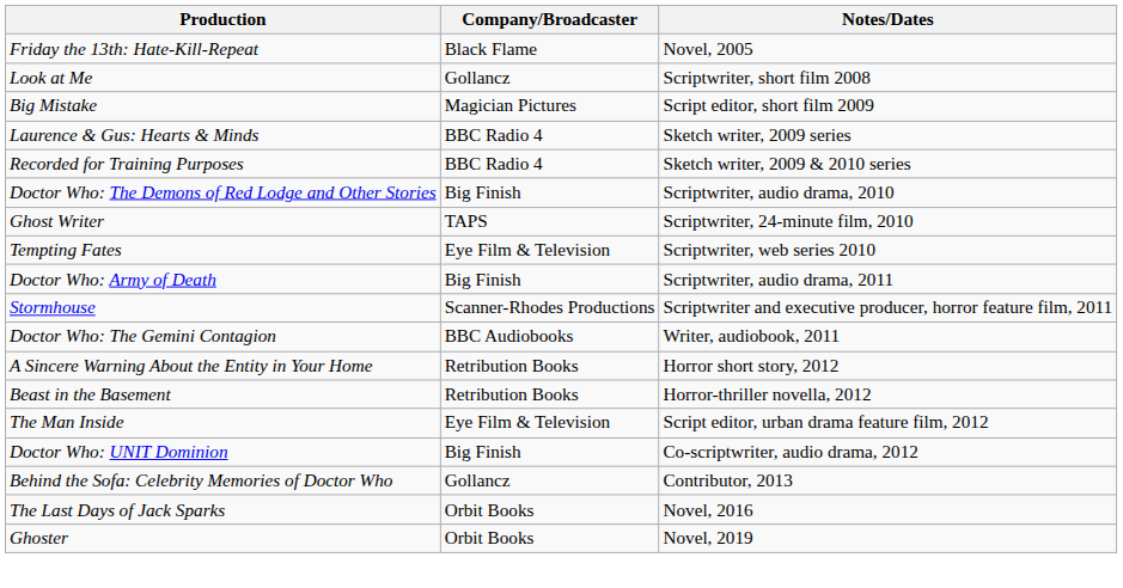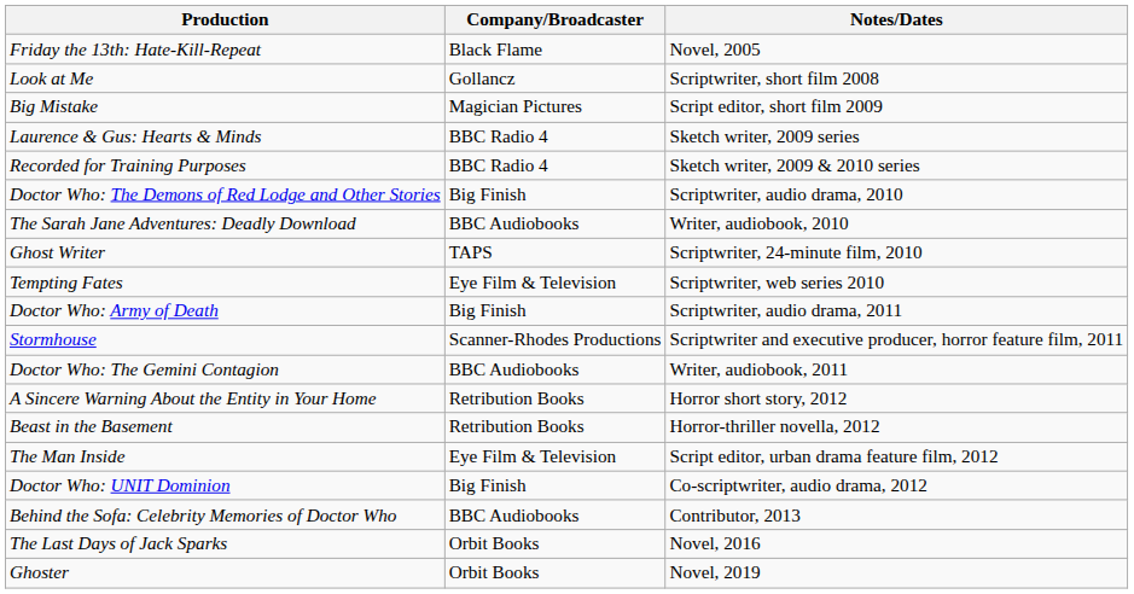 <table class="wikitable">
 <tr>
 <th>Production</th>
 <th>Company/Broadcaster</th>
 <th>Notes/Dates</th>
 </tr>
 <tr>
 <td><em>Friday the 13th: Hate-Kill-Repeat</em></td>
 <td>Black Flame</td>
 <td>Novel, 2005</td>
 </tr>
 <tr>
 <td><em>Look at Me</em></td>
 <td>Gollancz</td>
 <td>Scriptwriter, short film 2008</td>
 </tr>
 <tr>
 <td><em>Big Mistake</em></td>
 <td>Magician Pictures</td>
 <td>Script editor, short film 2009</td>
 </tr>
 <tr>
 <td><em>Laurence & Gus: Hearts & Minds</em></td>
 <td>BBC Radio 4</td>
 <td>Sketch writer, 2009 series</td>
 </tr>
 <tr>
 <td><em>Recorded for Training Purposes</em></td>
 <td>BBC Radio 4</td>
 <td>Sketch writer, 2009 & 2010 series</td>
 </tr>
 <tr>
 <td><em>Doctor Who: <a href='#'>The Demons of Red Lodge and Other Stories</a></em></td>
 <td>Big Finish</td>
 <td>Scriptwriter, audio drama, 2010</td>
+</tr>
+<tr>
+<td><em> The Sarah Jane Adventures: Deadly Download</em></td>
+<td>BBC Audiobooks</td>
+<td>Writer, audiobook, 2010</td>
 </tr>
 <tr>
 <td><em>Ghost Writer</em></td>
 <td>TAPS</td>
 <td>Scriptwriter, 24-minute film, 2010</td>
 </tr>
 <tr>
 <td><em>Tempting Fates</em></td>
 <td>Eye Film & Television</td>
 <td>Scriptwriter, web series 2010</td>
 </tr>
 <tr>
 <td><em>Doctor Who: <a href='#'>Army of Death</a></em></td>
 <td>Big Finish</td>
 <td>Scriptwriter, audio drama, 2011</td>
 </tr>
 <tr>
 <td><em><a href='#'>Stormhouse</a></em></td>
 <td>Scanner-Rhodes Productions</td>
 <td>Scriptwriter and executive producer, horror feature film, 2011</td>
 </tr>
 <tr>
 <td><em>Doctor Who: The Gemini Contagion</em></td>
 <td>BBC Audiobooks</td>
 <td>Writer, audiobook, 2011</td>
 </tr>
 <tr>
 <td><em>A Sincere Warning About the Entity in Your Home</em></td>
 <td>Retribution Books</td>
 <td>Horror short story, 2012</td>
 </tr>
 <tr>
 <td><em>Beast in the Basement</em></td>
 <td>Retribution Books</td>
 <td>Horror-thriller novella, 2012</td>
 </tr>
 <tr>
 <td><em>The Man Inside</em></td>
 <td>Eye Film & Television</td>
 <td>Script editor, urban drama feature film, 2012</td>
 </tr>
 <tr>
 <td><em>Doctor Who: <a href='#'>UNIT Dominion</a></em></td>
 <td>Big Finish</td>
 <td>Co-scriptwriter, audio drama, 2012</td>
 </tr>
 <tr>
 <td><em>Behind the Sofa: Celebrity Memories of Doctor Who</em></td>
-<td>Gollancz</td>
+<td>BBC Audiobooks</td>
 <td>Contributor, 2013</td>
 </tr>
 <tr>
 <td><em>The Last Days of Jack Sparks</em></td>
 <td>Orbit Books</td>
 <td>Novel, 2016</td>
 </tr>
 <tr>
 <td><em>Ghoster</em></td>
 <td>Orbit Books</td>
 <td>Novel, 2019</td>
 </tr>
 </table>
